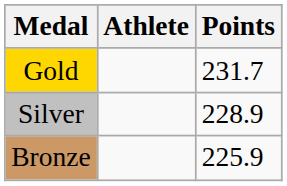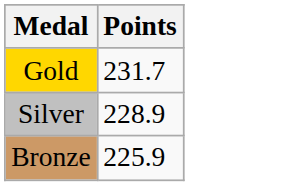 <table class="wikitable">
 <tr>
 <th>Medal</th>
-<th>Athlete</th>
 <th>Points</th>
 </tr>
 <tr>
 <td style="text-align:center;background-color:gold;">Gold</td>
-<td></td>
 <td>231.7</td>
 </tr>
 <tr>
 <td style="text-align:center;background-color:silver;">Silver</td>
-<td></td>
 <td>228.9</td>
 </tr>
 <tr>
 <td style="text-align:center;background-color:#CC9966;">Bronze</td>
-<td></td>
 <td>225.9</td>
 </tr>
 </table>
